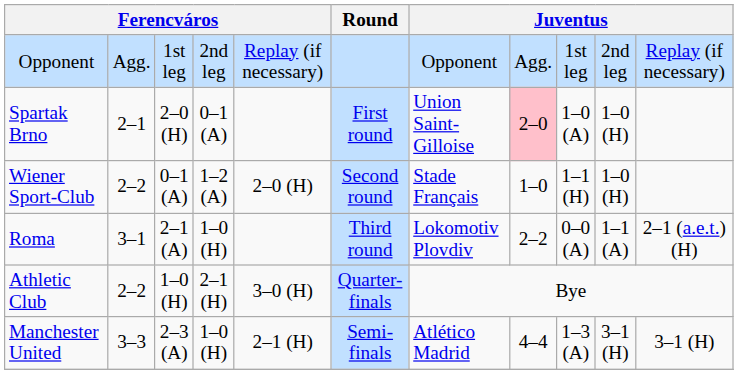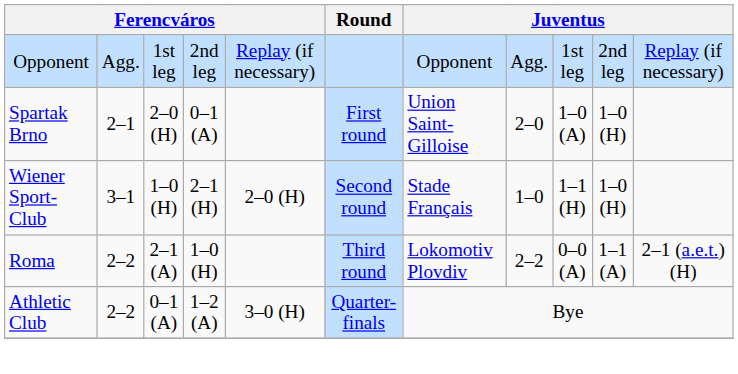 <table class="wikitable" style="text-align:center">
 <tr>
 <th colspan=5><a href='#'>Ferencváros</a></th>
 <th>Round</th>
 <th colspan=5><a href='#'>Juventus</a></th>
 </tr>
 <tr style="background:#c1e0ff">
 <td>Opponent</td>
 <td>Agg.</td>
 <td>1st leg</td>
 <td>2nd leg</td>
 <td><a href='#'>Replay</a> (if necessary)</td>
 <td></td>
 <td>Opponent</td>
 <td>Agg.</td>
 <td>1st leg</td>
 <td>2nd leg</td>
 <td><a href='#'>Replay</a> (if necessary)</td>
 </tr>
 <tr>
 <td align=left> <a href='#'>Spartak Brno</a></td>
 <td>2–1</td>
 <td>2–0 (H)</td>
 <td>0–1 (A)</td>
 <td></td>
 <td style="background:#c1e0ff;"><a href='#'>First round</a></td>
 <td align=left> <a href='#'>Union Saint-Gilloise</a></td>
-<td style="background: pink;">2–0</td>
+<td>2–0</td>
 <td>1–0 (A)</td>
 <td>1–0 (H)</td>
 <td></td>
 </tr>
 <tr>
 <td align=left> <a href='#'>Wiener Sport-Club</a></td>
-<td>2–2</td>
-<td>0–1 (A)</td>
-<td>1–2 (A)</td>
+<td>3–1</td>
+<td>1–0 (H)</td>
+<td>2–1 (H)</td>
 <td>2–0 (H)</td>
 <td style="background:#c1e0ff;"><a href='#'>Second round</a></td>
 <td align=left> <a href='#'>Stade Français</a></td>
 <td>1–0</td>
 <td>1–1 (H)</td>
 <td>1–0 (H)</td>
 <td></td>
 </tr>
 <tr>
 <td align=left> <a href='#'>Roma</a></td>
-<td>3–1</td>
+<td>2–2</td>
 <td>2–1 (A)</td>
 <td>1–0 (H)</td>
 <td></td>
 <td style="background:#c1e0ff;"><a href='#'>Third round</a></td>
 <td align=left> <a href='#'>Lokomotiv Plovdiv</a></td>
 <td>2–2</td>
 <td>0–0 (A)</td>
 <td>1–1 (A)</td>
 <td>2–1 (<a href='#'>a.e.t.</a>) (H)</td>
 </tr>
 <tr>
 <td align=left> <a href='#'>Athletic Club</a></td>
 <td>2–2</td>
-<td>1–0 (H)</td>
-<td>2–1 (H)</td>
+<td>0–1 (A)</td>
+<td>1–2 (A)</td>
 <td>3–0 (H)</td>
 <td style="background:#c1e0ff;"><a href='#'>Quarter-finals</a></td>
 <td colspan=5>Bye</td>
 </tr>
 <tr>
-<td align=left> <a href='#'>Manchester United</a></td>
-<td>3–3</td>
-<td>2–3 (A)</td>
-<td>1–0 (H)</td>
-<td>2–1 (H)</td>
-<td style="background:#c1e0ff;"><a href='#'>Semi-finals</a></td>
-<td align=left> <a href='#'>Atlético Madrid</a></td>
-<td>4–4</td>
-<td>1–3 (A)</td>
-<td>3–1 (H)</td>
-<td>3–1 (H)</td>
-</tr>
-<tr>
 </tr>
 </table>
